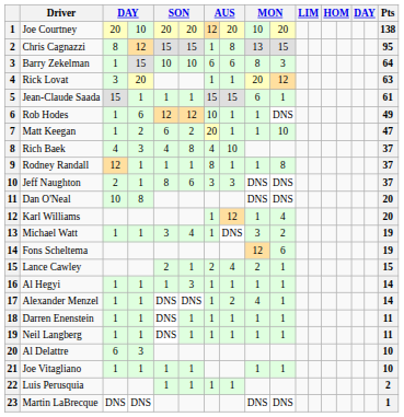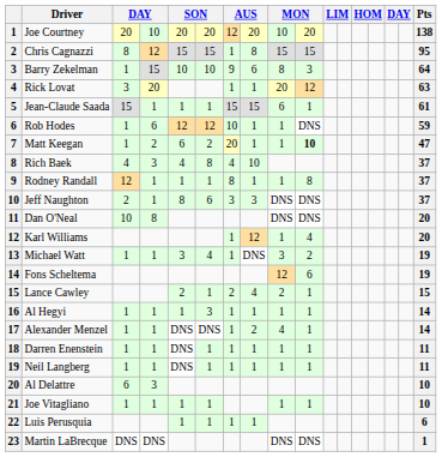 <table class="wikitable" style="font-size:85%; text-align:center">
 <tr style="background:#f9f9f9; vertical-align:top;">
 <th valign=middle></th>
 <th valign=middle>Driver</th>
 <th colspan=2><a href='#'>DAY</a></th>
 <th colspan=2><a href='#'>SON</a></th>
 <th colspan=2><a href='#'>AUS</a></th>
 <th colspan=2><a href='#'>MON</a></th>
 <th colspan=2><a href='#'>LIM</a></th>
 <th colspan=2><a href='#'>HOM</a></th>
 <th colspan=2><a href='#'>DAY</a></th>
 <th valign=middle>Pts</th>
 </tr>
 <tr>
 <th>1</th>
 <td align=left> Joe Courtney</td>
 <td style="background:#ffffbf;">20</td>
 <td style="background:#dfffdf;">10</td>
 <td style="background:#ffffbf;">20</td>
 <td style="background:#ffffbf;">20</td>
 <td style="background:#ffdf9f;">12</td>
 <td style="background:#ffffbf;">20</td>
 <td style="background:#dfffdf;">10</td>
 <td style="background:#ffffbf;">20</td>
 <td></td>
 <td></td>
 <td></td>
 <td></td>
 <td></td>
 <td></td>
 <th>138</th>
 </tr>
 <tr>
 <th>2</th>
 <td align=left> Chris Cagnazzi</td>
 <td style="background:#dfffdf;">8</td>
 <td style="background:#ffdf9f;">12</td>
 <td style="background:#dfdfdf;">15</td>
 <td style="background:#dfdfdf;">15</td>
 <td style="background:#dfffdf;">1</td>
 <td style="background:#dfffdf;">8</td>
-<td style="background:#dfdfdf;">13</td>
+<td style="background:#dfdfdf;">15</td>
 <td style="background:#dfdfdf;">15</td>
 <td></td>
 <td></td>
 <td></td>
 <td></td>
 <td></td>
 <td></td>
 <th>95</th>
 </tr>
 <tr>
 <th>3</th>
 <td align=left> Barry Zekelman</td>
 <td style="background:#dfffdf;">1</td>
 <td style="background:#dfdfdf;">15</td>
 <td style="background:#dfffdf;">10</td>
 <td style="background:#dfffdf;">10</td>
-<td style="background:#dfffdf;">6</td>
+<td style="background:#dfffdf;">9</td>
 <td style="background:#dfffdf;">6</td>
 <td style="background:#dfffdf;">8</td>
 <td style="background:#dfffdf;">3</td>
 <td></td>
 <td></td>
 <td></td>
 <td></td>
 <td></td>
 <td></td>
 <th>64</th>
 </tr>
 <tr>
 <th>4</th>
 <td align=left> Rick Lovat</td>
 <td style="background:#dfffdf;">3</td>
 <td style="background:#ffffbf;">20</td>
 <td></td>
 <td></td>
 <td style="background:#dfffdf;">1</td>
 <td style="background:#dfffdf;">1</td>
 <td style="background:#ffffbf;">20</td>
 <td style="background:#ffdf9f;">12</td>
 <td></td>
 <td></td>
 <td></td>
 <td></td>
 <td></td>
 <td></td>
 <th>63</th>
 </tr>
 <tr>
 <th>5</th>
 <td align=left> Jean-Claude Saada</td>
 <td style="background:#dfdfdf;">15</td>
 <td style="background:#dfffdf;">1</td>
 <td style="background:#dfffdf;">1</td>
 <td style="background:#dfffdf;">1</td>
 <td style="background:#dfdfdf;">15</td>
 <td style="background:#dfdfdf;">15</td>
 <td style="background:#dfffdf;">6</td>
 <td style="background:#dfffdf;">1</td>
 <td></td>
 <td></td>
 <td></td>
 <td></td>
 <td></td>
 <td></td>
 <th>61</th>
 </tr>
 <tr>
 <th>6</th>
 <td align=left> Rob Hodes</td>
 <td style="background:#dfffdf;">1</td>
 <td style="background:#dfffdf;">6</td>
 <td style="background:#ffdf9f;">12</td>
 <td style="background:#ffdf9f;">12</td>
 <td style="background:#dfffdf;">10</td>
 <td style="background:#dfffdf;">1</td>
 <td style="background:#dfffdf;">1</td>
 <td style="background:#ffffff;">DNS</td>
 <td></td>
 <td></td>
 <td></td>
 <td></td>
 <td></td>
 <td></td>
-<th>49</th>
+<th>59</th>
 </tr>
 <tr>
 <th>7</th>
 <td align=left> Matt Keegan</td>
 <td style="background:#dfffdf;">1</td>
 <td style="background:#dfffdf;">2</td>
 <td style="background:#dfffdf;">6</td>
 <td style="background:#dfffdf;">2</td>
 <td style="background:#ffffbf;">20</td>
 <td style="background:#dfffdf;">1</td>
 <td style="background:#dfffdf;">1</td>
-<td style="background:#dfffdf;">10</td>
+<td style="background:#dfffdf;"><strong>10</strong></td>
 <td></td>
 <td></td>
 <td></td>
 <td></td>
 <td></td>
 <td></td>
 <th>47</th>
 </tr>
 <tr>
 <th>8</th>
 <td align=left> Rich Baek</td>
 <td style="background:#dfffdf;">4</td>
 <td style="background:#dfffdf;">3</td>
 <td style="background:#dfffdf;">4</td>
 <td style="background:#dfffdf;">8</td>
 <td style="background:#dfffdf;">4</td>
 <td style="background:#dfffdf;">10</td>
 <td></td>
 <td></td>
 <td></td>
 <td></td>
 <td></td>
 <td></td>
 <td></td>
 <td></td>
 <th>37</th>
 </tr>
 <tr>
 <th>9</th>
 <td align=left> Rodney Randall</td>
 <td style="background:#ffdf9f;">12</td>
 <td style="background:#dfffdf;">1</td>
 <td style="background:#dfffdf;">1</td>
 <td style="background:#dfffdf;">1</td>
 <td style="background:#dfffdf;">8</td>
 <td style="background:#dfffdf;">1</td>
 <td style="background:#dfffdf;">1</td>
 <td style="background:#dfffdf;">8</td>
 <td></td>
 <td></td>
 <td></td>
 <td></td>
 <td></td>
 <td></td>
 <th>37</th>
 </tr>
 <tr>
 <th>10</th>
 <td align=left> Jeff Naughton</td>
 <td style="background:#dfffdf;">2</td>
 <td style="background:#dfffdf;">1</td>
 <td style="background:#dfffdf;">8</td>
 <td style="background:#dfffdf;">6</td>
 <td style="background:#dfffdf;">3</td>
 <td style="background:#dfffdf;">3</td>
 <td style="background:#ffffff;">DNS</td>
 <td style="background:#ffffff;">DNS</td>
 <td></td>
 <td></td>
 <td></td>
 <td></td>
 <td></td>
 <td></td>
 <th>37</th>
 </tr>
 <tr>
 <th>11</th>
 <td align=left> Dan O'Neal</td>
 <td style="background:#dfffdf;">10</td>
 <td style="background:#dfffdf;">8</td>
 <td></td>
 <td></td>
 <td></td>
 <td></td>
 <td style="background:#ffffff;">DNS</td>
 <td style="background:#ffffff;">DNS</td>
 <td></td>
 <td></td>
 <td></td>
 <td></td>
 <td></td>
 <td></td>
 <th>20</th>
 </tr>
 <tr>
 <th>12</th>
 <td align=left> Karl Williams</td>
 <td></td>
 <td></td>
 <td></td>
 <td></td>
 <td style="background:#dfffdf;">1</td>
 <td style="background:#ffdf9f;">12</td>
 <td style="background:#dfffdf;">1</td>
 <td style="background:#dfffdf;">4</td>
 <td></td>
 <td></td>
 <td></td>
 <td></td>
 <td></td>
 <td></td>
 <th>20</th>
 </tr>
 <tr>
 <th>13</th>
 <td align=left> Michael Watt</td>
 <td style="background:#dfffdf;">1</td>
 <td style="background:#dfffdf;">1</td>
 <td style="background:#dfffdf;">3</td>
 <td style="background:#dfffdf;">4</td>
 <td style="background:#dfffdf;">1</td>
 <td style="background:#ffffff;">DNS</td>
 <td style="background:#dfffdf;">3</td>
 <td style="background:#dfffdf;">2</td>
 <td></td>
 <td></td>
 <td></td>
 <td></td>
 <td></td>
 <td></td>
 <th>19</th>
 </tr>
 <tr>
 <th>14</th>
 <td align=left> Fons Scheltema</td>
 <td></td>
 <td></td>
 <td></td>
 <td></td>
 <td></td>
 <td></td>
 <td style="background:#ffdf9f;">12</td>
 <td style="background:#dfffdf;">6</td>
 <td></td>
 <td></td>
 <td></td>
 <td></td>
 <td></td>
 <td></td>
 <th>19</th>
 </tr>
 <tr>
 <th>15</th>
 <td align=left> Lance Cawley</td>
 <td></td>
 <td></td>
 <td style="background:#dfffdf;">2</td>
 <td style="background:#dfffdf;">1</td>
 <td style="background:#dfffdf;">2</td>
 <td style="background:#dfffdf;">4</td>
 <td style="background:#dfffdf;">2</td>
 <td style="background:#dfffdf;">1</td>
 <td></td>
 <td></td>
 <td></td>
 <td></td>
 <td></td>
 <td></td>
 <th>15</th>
 </tr>
 <tr>
 <th>16</th>
 <td align=left> Al Hegyi</td>
 <td style="background:#dfffdf;">1</td>
 <td style="background:#dfffdf;">1</td>
 <td style="background:#dfffdf;">1</td>
 <td style="background:#dfffdf;">3</td>
 <td style="background:#dfffdf;">1</td>
 <td style="background:#dfffdf;">1</td>
 <td style="background:#dfffdf;">1</td>
 <td style="background:#dfffdf;">1</td>
 <td></td>
 <td></td>
 <td></td>
 <td></td>
 <td></td>
 <td></td>
 <th>14</th>
 </tr>
 <tr>
 <th>17</th>
 <td align=left> Alexander Menzel</td>
 <td style="background:#dfffdf;">1</td>
 <td style="background:#dfffdf;">1</td>
 <td style="background:#ffffff;">DNS</td>
 <td style="background:#ffffff;">DNS</td>
 <td style="background:#dfffdf;">1</td>
 <td style="background:#dfffdf;">2</td>
 <td style="background:#dfffdf;">4</td>
 <td style="background:#dfffdf;">1</td>
 <td></td>
 <td></td>
 <td></td>
 <td></td>
 <td></td>
 <td></td>
 <th>14</th>
 </tr>
 <tr>
 <th>18</th>
 <td align=left> Darren Enenstein</td>
 <td style="background:#dfffdf;">1</td>
 <td style="background:#dfffdf;">1</td>
 <td style="background:#ffffff;">DNS</td>
 <td style="background:#dfffdf;">1</td>
 <td style="background:#dfffdf;">1</td>
 <td style="background:#dfffdf;">1</td>
 <td style="background:#dfffdf;">1</td>
 <td style="background:#dfffdf;">1</td>
 <td></td>
 <td></td>
 <td></td>
 <td></td>
 <td></td>
 <td></td>
 <th>11</th>
 </tr>
 <tr>
 <th>19</th>
 <td align=left> Neil Langberg</td>
 <td style="background:#dfffdf;">1</td>
 <td style="background:#dfffdf;">1</td>
 <td style="background:#ffffff;">DNS</td>
 <td style="background:#dfffdf;">1</td>
 <td style="background:#dfffdf;">1</td>
 <td style="background:#dfffdf;">1</td>
 <td style="background:#dfffdf;">1</td>
 <td style="background:#dfffdf;">1</td>
 <td></td>
 <td></td>
 <td></td>
 <td></td>
 <td></td>
 <td></td>
 <th>11</th>
 </tr>
 <tr>
 <th>20</th>
 <td align=left> Al Delattre</td>
 <td style="background:#dfffdf;">6</td>
 <td style="background:#dfffdf;">3</td>
 <td></td>
 <td></td>
 <td></td>
 <td></td>
 <td></td>
 <td></td>
 <td></td>
 <td></td>
 <td></td>
 <td></td>
 <td></td>
 <td></td>
 <th>10</th>
 </tr>
 <tr>
 <th>21</th>
 <td align=left> Joe Vitagliano</td>
 <td style="background:#dfffdf;">1</td>
 <td style="background:#dfffdf;">1</td>
 <td style="background:#dfffdf;">1</td>
 <td style="background:#dfffdf;">1</td>
 <td></td>
 <td></td>
 <td style="background:#dfffdf;">1</td>
 <td style="background:#dfffdf;">1</td>
 <td></td>
 <td></td>
 <td></td>
 <td></td>
 <td></td>
 <td></td>
 <th>10</th>
 </tr>
 <tr>
 <th>22</th>
 <td align=left> Luis Perusquia</td>
 <td></td>
 <td></td>
 <td style="background:#dfffdf;">1</td>
 <td style="background:#dfffdf;">1</td>
 <td style="background:#dfffdf;">1</td>
 <td style="background:#dfffdf;">1</td>
 <td></td>
 <td></td>
 <td></td>
 <td></td>
 <td></td>
 <td></td>
 <td></td>
 <td></td>
-<th>2</th>
+<th>6</th>
 </tr>
 <tr>
 <th>23</th>
 <td align=left> Martin LaBrecque</td>
 <td style="background:#ffffff;">DNS</td>
 <td style="background:#ffffff;">DNS</td>
 <td></td>
 <td></td>
 <td></td>
 <td></td>
 <td style="background:#ffffff;">DNS</td>
 <td style="background:#ffffff;">DNS</td>
 <td></td>
 <td></td>
 <td></td>
 <td></td>
 <td></td>
 <td></td>
 <th>1</th>
 </tr>
 </table>
